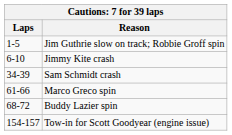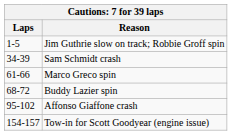 <table class="wikitable">
 <tr>
 <th colspan=2>Cautions: 7 for 39 laps</th>
 </tr>
 <tr>
 <th>Laps</th>
 <th>Reason</th>
 </tr>
 <tr>
 <td>1-5</td>
 <td>Jim Guthrie slow on track; Robbie Groff spin</td>
-</tr>
-<tr>
-<td>6-10</td>
-<td>Jimmy Kite crash</td>
 </tr>
 <tr>
 <td>34-39</td>
 <td>Sam Schmidt crash</td>
 </tr>
 <tr>
 <td>61-66</td>
 <td>Marco Greco spin</td>
 </tr>
 <tr>
 <td>68-72</td>
 <td>Buddy Lazier spin</td>
 </tr>
 <tr>
+<td>95-102</td>
+<td>Affonso Giaffone crash</td>
+</tr>
+<tr>
 <td>154-157</td>
 <td>Tow-in for Scott Goodyear (engine issue)</td>
 </tr>
 </table>
